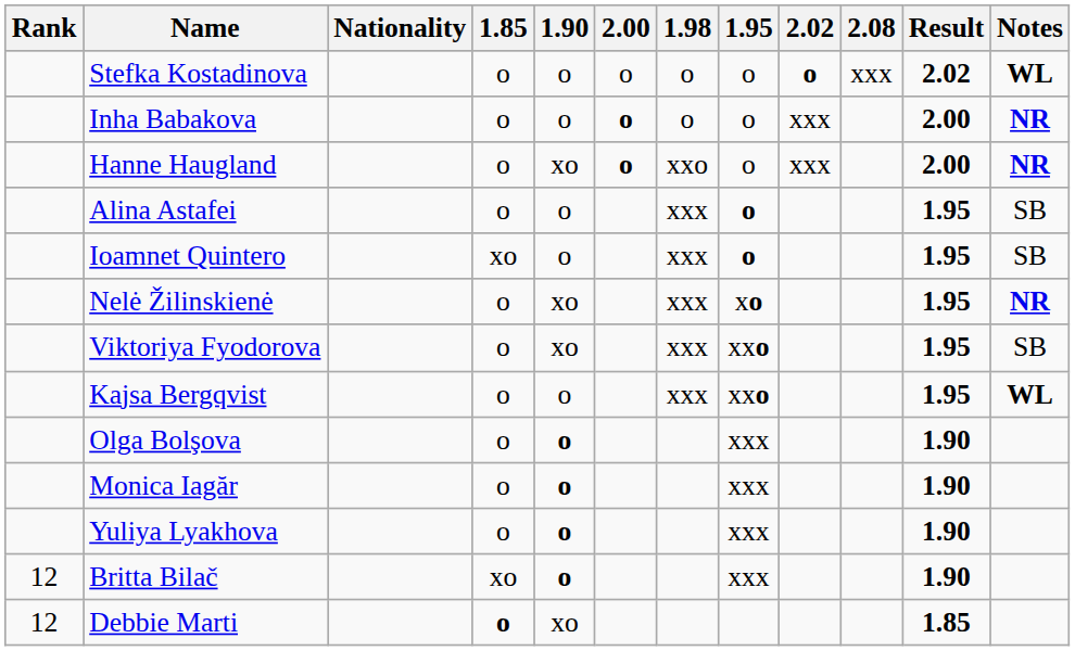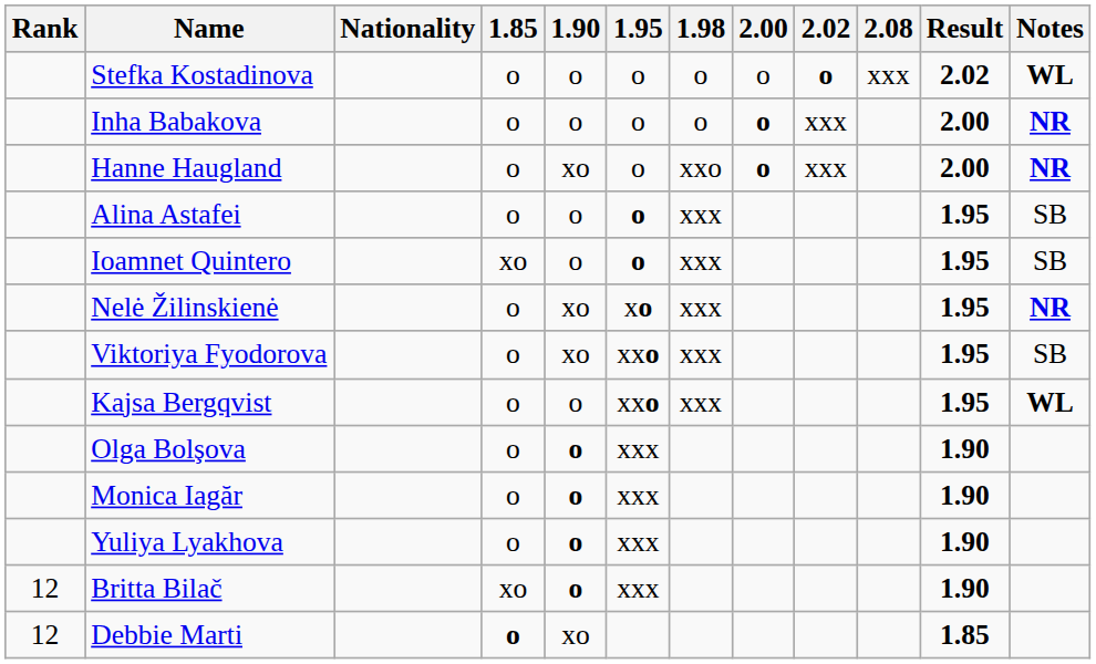 <table class="wikitable sortable" style="text-align:center;font-size:95%">
 <tr>
 <th>Rank</th>
 <th>Name</th>
 <th>Nationality</th>
 <th>1.85</th>
 <th>1.90</th>
+<th>1.95</th>
+<th>1.98</th>
 <th>2.00</th>
-<th>1.98</th>
-<th>1.95</th>
 <th>2.02</th>
 <th>2.08</th>
 <th>Result</th>
 <th>Notes</th>
 </tr>
 <tr>
 <td></td>
 <td align="left"><a href='#'>Stefka Kostadinova</a></td>
 <td align=left></td>
 <td>o</td>
 <td>o</td>
 <td>o</td>
 <td>o</td>
 <td>o</td>
 <td><strong>o</strong></td>
 <td>xxx</td>
 <td><strong>2.02</strong></td>
 <td><strong>WL</strong></td>
 </tr>
 <tr>
 <td></td>
 <td align="left"><a href='#'>Inha Babakova</a></td>
 <td align=left></td>
 <td>o</td>
 <td>o</td>
-<td><strong>o</strong></td>
 <td>o</td>
 <td>o</td>
+<td><strong>o</strong></td>
 <td>xxx</td>
 <td></td>
 <td><strong>2.00</strong></td>
 <td><strong><a href='#'>NR</a></strong></td>
 </tr>
 <tr>
 <td></td>
 <td align="left"><a href='#'>Hanne Haugland</a></td>
 <td align=left></td>
 <td>o</td>
 <td>xo</td>
+<td>o</td>
+<td>xxo</td>
 <td><strong>o</strong></td>
-<td>xxo</td>
-<td>o</td>
 <td>xxx</td>
 <td></td>
 <td><strong>2.00</strong></td>
 <td><strong><a href='#'>NR</a></strong></td>
 </tr>
 <tr>
 <td></td>
 <td align="left"><a href='#'>Alina Astafei</a></td>
 <td align=left></td>
 <td>o</td>
 <td>o</td>
+<td><strong>o</strong></td>
+<td>xxx</td>
 <td></td>
-<td>xxx</td>
-<td><strong>o</strong></td>
 <td></td>
 <td></td>
 <td><strong>1.95</strong></td>
 <td>SB</td>
 </tr>
 <tr>
 <td></td>
 <td align="left"><a href='#'>Ioamnet Quintero</a></td>
 <td align=left></td>
 <td>xo</td>
 <td>o</td>
+<td><strong>o</strong></td>
+<td>xxx</td>
 <td></td>
-<td>xxx</td>
-<td><strong>o</strong></td>
 <td></td>
 <td></td>
 <td><strong>1.95</strong></td>
 <td>SB</td>
 </tr>
 <tr>
 <td></td>
 <td align="left"><a href='#'>Nelė Žilinskienė</a></td>
 <td align=left></td>
 <td>o</td>
 <td>xo</td>
+<td>x<strong>o</strong></td>
+<td>xxx</td>
 <td></td>
-<td>xxx</td>
-<td>x<strong>o</strong></td>
 <td></td>
 <td></td>
 <td><strong>1.95</strong></td>
 <td><strong><a href='#'>NR</a></strong></td>
 </tr>
 <tr>
 <td></td>
 <td align="left"><a href='#'>Viktoriya Fyodorova</a></td>
 <td align=left></td>
 <td>o</td>
 <td>xo</td>
+<td>xx<strong>o</strong></td>
+<td>xxx</td>
 <td></td>
-<td>xxx</td>
-<td>xx<strong>o</strong></td>
 <td></td>
 <td></td>
 <td><strong>1.95</strong></td>
 <td>SB</td>
 </tr>
 <tr>
 <td></td>
 <td align="left"><a href='#'>Kajsa Bergqvist</a></td>
 <td align=left></td>
 <td>o</td>
 <td>o</td>
+<td>xx<strong>o</strong></td>
+<td>xxx</td>
 <td></td>
-<td>xxx</td>
-<td>xx<strong>o</strong></td>
 <td></td>
 <td></td>
 <td><strong>1.95</strong></td>
 <td><strong>WL</strong></td>
 </tr>
 <tr>
 <td></td>
 <td align="left"><a href='#'>Olga Bolşova</a></td>
 <td align=left></td>
 <td>o</td>
 <td><strong>o</strong></td>
+<td>xxx</td>
 <td></td>
 <td></td>
-<td>xxx</td>
 <td></td>
 <td></td>
 <td><strong>1.90</strong></td>
 <td></td>
 </tr>
 <tr>
 <td></td>
 <td align="left"><a href='#'>Monica Iagăr</a></td>
 <td align=left></td>
 <td>o</td>
 <td><strong>o</strong></td>
+<td>xxx</td>
 <td></td>
 <td></td>
-<td>xxx</td>
 <td></td>
 <td></td>
 <td><strong>1.90</strong></td>
 <td></td>
 </tr>
 <tr>
 <td></td>
 <td align="left"><a href='#'>Yuliya Lyakhova</a></td>
 <td align=left></td>
 <td>o</td>
 <td><strong>o</strong></td>
+<td>xxx</td>
 <td></td>
 <td></td>
-<td>xxx</td>
 <td></td>
 <td></td>
 <td><strong>1.90</strong></td>
 <td></td>
 </tr>
 <tr>
 <td>12</td>
 <td align="left"><a href='#'>Britta Bilač</a></td>
 <td align=left></td>
 <td>xo</td>
 <td><strong>o</strong></td>
+<td>xxx</td>
 <td></td>
 <td></td>
-<td>xxx</td>
 <td></td>
 <td></td>
 <td><strong>1.90</strong></td>
 <td></td>
 </tr>
 <tr>
 <td>12</td>
 <td align="left"><a href='#'>Debbie Marti</a></td>
 <td align=left></td>
 <td><strong>o</strong></td>
 <td>xo</td>
 <td></td>
 <td></td>
 <td></td>
 <td></td>
 <td></td>
 <td><strong>1.85</strong></td>
 <td></td>
 </tr>
 </table>
